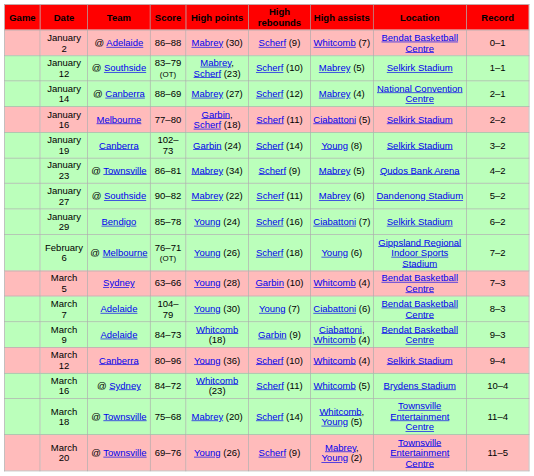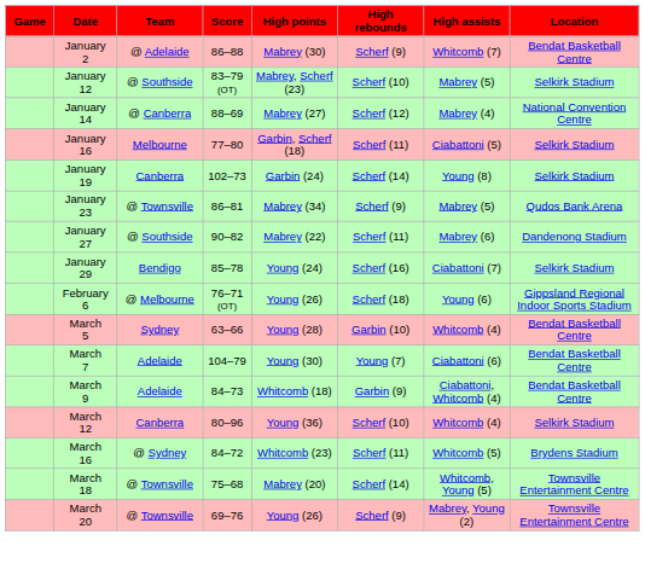 <table class="wikitable" style="font-size:90%; text-align: center; width: 90%; margin:1em auto;">
 <tr>
 <th style="background:red; width: 5%;"><span>Game</span></th>
 <th style="background:red; width: 5%;"><span>Date</span></th>
 <th style="background:red; width: 10%;"><span>Team</span></th>
 <th style="background:red; width: 5%;"><span>Score</span></th>
 <th style="background:red; width: 10%;"><span>High points</span></th>
 <th style="background:red; width: 10%;"><span>High rebounds</span></th>
 <th style="background:red; width: 10%;"><span>High assists</span></th>
 <th style="background:red; width: 15%;"><span>Location</span></th>
-<th style="background:red; width: 10%;"><span>Record</span></th>
 </tr>
 <tr style= "background:#fbb;">
 <td></td>
 <td>January <br> 2</td>
 <td>@ <a href='#'>Adelaide</a></td>
 <td>86–88</td>
 <td><a href='#'>Mabrey</a> (30)</td>
 <td><a href='#'>Scherf</a> (9)</td>
 <td><a href='#'>Whitcomb</a> (7)</td>
 <td><a href='#'>Bendat Basketball Centre</a></td>
-<td>0–1</td>
 </tr>
 <tr style= "background:#bfb;">
 <td></td>
 <td>January <br> 12</td>
 <td>@ <a href='#'>Southside</a></td>
 <td>83–79 <br><small>(OT)</small></td>
 <td><a href='#'>Mabrey</a>, <a href='#'>Scherf</a> (23)</td>
 <td><a href='#'>Scherf</a> (10)</td>
 <td><a href='#'>Mabrey</a> (5)</td>
 <td><a href='#'>Selkirk Stadium</a></td>
-<td>1–1</td>
 </tr>
 <tr style= "background:#bfb;">
 <td></td>
 <td>January <br> 14</td>
 <td>@ <a href='#'>Canberra</a></td>
 <td>88–69</td>
 <td><a href='#'>Mabrey</a> (27)</td>
 <td><a href='#'>Scherf</a> (12)</td>
 <td><a href='#'>Mabrey</a> (4)</td>
 <td><a href='#'>National Convention Centre</a></td>
-<td>2–1</td>
 </tr>
 <tr style= "background:#fbb;">
 <td></td>
 <td>January <br> 16</td>
 <td><a href='#'>Melbourne</a></td>
 <td>77–80</td>
 <td><a href='#'>Garbin</a>, <a href='#'>Scherf</a> (18)</td>
 <td><a href='#'>Scherf</a> (11)</td>
 <td><a href='#'>Ciabattoni</a> (5)</td>
 <td><a href='#'>Selkirk Stadium</a></td>
-<td>2–2</td>
 </tr>
 <tr style= "background:#bfb;">
 <td></td>
 <td>January <br> 19</td>
 <td><a href='#'>Canberra</a></td>
 <td>102–73</td>
 <td><a href='#'>Garbin</a> (24)</td>
 <td><a href='#'>Scherf</a> (14)</td>
 <td><a href='#'>Young</a> (8)</td>
 <td><a href='#'>Selkirk Stadium</a></td>
-<td>3–2</td>
 </tr>
 <tr style= "background:#bfb;">
 <td></td>
 <td>January <br> 23</td>
 <td>@ <a href='#'>Townsville</a></td>
 <td>86–81</td>
 <td><a href='#'>Mabrey</a> (34)</td>
 <td><a href='#'>Scherf</a> (9)</td>
 <td><a href='#'>Mabrey</a> (5)</td>
 <td><a href='#'>Qudos Bank Arena</a></td>
-<td>4–2</td>
 </tr>
 <tr style= "background:#bfb;">
 <td></td>
 <td>January <br> 27</td>
 <td>@ <a href='#'>Southside</a></td>
 <td>90–82</td>
 <td><a href='#'>Mabrey</a> (22)</td>
 <td><a href='#'>Scherf</a> (11)</td>
 <td><a href='#'>Mabrey</a> (6)</td>
 <td><a href='#'>Dandenong Stadium</a></td>
-<td>5–2</td>
 </tr>
 <tr style= "background:#bfb;">
 <td></td>
 <td>January <br> 29</td>
 <td><a href='#'>Bendigo</a></td>
 <td>85–78</td>
 <td><a href='#'>Young</a> (24)</td>
 <td><a href='#'>Scherf</a> (16)</td>
 <td><a href='#'>Ciabattoni</a> (7)</td>
 <td><a href='#'>Selkirk Stadium</a></td>
-<td>6–2</td>
 </tr>
 <tr style= "background:#bfb;">
 <td></td>
 <td>February <br> 6</td>
 <td>@ <a href='#'>Melbourne</a></td>
 <td>76–71 <br><small>(OT)</small></td>
 <td><a href='#'>Young</a> (26)</td>
 <td><a href='#'>Scherf</a> (18)</td>
 <td><a href='#'>Young</a> (6)</td>
 <td><a href='#'>Gippsland Regional Indoor Sports Stadium</a></td>
-<td>7–2</td>
 </tr>
 <tr style= "background:#fbb;">
 <td></td>
 <td>March <br> 5</td>
 <td><a href='#'>Sydney</a></td>
 <td>63–66</td>
 <td><a href='#'>Young</a> (28)</td>
 <td><a href='#'>Garbin</a> (10)</td>
 <td><a href='#'>Whitcomb</a> (4)</td>
 <td><a href='#'>Bendat Basketball Centre</a></td>
-<td>7–3</td>
 </tr>
 <tr style= "background:#bfb;">
 <td></td>
 <td>March <br> 7</td>
 <td><a href='#'>Adelaide</a></td>
 <td>104–79</td>
 <td><a href='#'>Young</a> (30)</td>
 <td><a href='#'>Young</a> (7)</td>
 <td><a href='#'>Ciabattoni</a> (6)</td>
 <td><a href='#'>Bendat Basketball Centre</a></td>
-<td>8–3</td>
 </tr>
 <tr style= "background:#bfb;">
 <td></td>
 <td>March <br> 9</td>
 <td><a href='#'>Adelaide</a></td>
 <td>84–73</td>
 <td><a href='#'>Whitcomb</a> (18)</td>
 <td><a href='#'>Garbin</a> (9)</td>
 <td><a href='#'>Ciabattoni</a>, <a href='#'>Whitcomb</a> (4)</td>
 <td><a href='#'>Bendat Basketball Centre</a></td>
-<td>9–3</td>
 </tr>
 <tr style= "background:#fbb;">
 <td></td>
 <td>March <br> 12</td>
 <td><a href='#'>Canberra</a></td>
 <td>80–96</td>
 <td><a href='#'>Young</a> (36)</td>
 <td><a href='#'>Scherf</a> (10)</td>
 <td><a href='#'>Whitcomb</a> (4)</td>
 <td><a href='#'>Selkirk Stadium</a></td>
-<td>9–4</td>
 </tr>
 <tr style= "background:#bfb;">
 <td></td>
 <td>March <br> 16</td>
 <td>@ <a href='#'>Sydney</a></td>
 <td>84–72</td>
 <td><a href='#'>Whitcomb</a> (23)</td>
 <td><a href='#'>Scherf</a> (11)</td>
 <td><a href='#'>Whitcomb</a> (5)</td>
 <td><a href='#'>Brydens Stadium</a></td>
-<td>10–4</td>
 </tr>
 <tr style= "background:#bfb;">
 <td></td>
 <td>March <br> 18</td>
 <td>@ <a href='#'>Townsville</a></td>
 <td>75–68</td>
 <td><a href='#'>Mabrey</a> (20)</td>
 <td><a href='#'>Scherf</a> (14)</td>
 <td><a href='#'>Whitcomb</a>, <a href='#'>Young</a> (5)</td>
 <td><a href='#'>Townsville Entertainment Centre</a></td>
-<td>11–4</td>
 </tr>
 <tr style= "background:#fbb;">
 <td></td>
 <td>March <br> 20</td>
 <td>@ <a href='#'>Townsville</a></td>
 <td>69–76</td>
 <td><a href='#'>Young</a> (26)</td>
 <td><a href='#'>Scherf</a> (9)</td>
 <td><a href='#'>Mabrey</a>, <a href='#'>Young</a> (2)</td>
 <td><a href='#'>Townsville Entertainment Centre</a></td>
-<td>11–5</td>
 </tr>
 </table>
